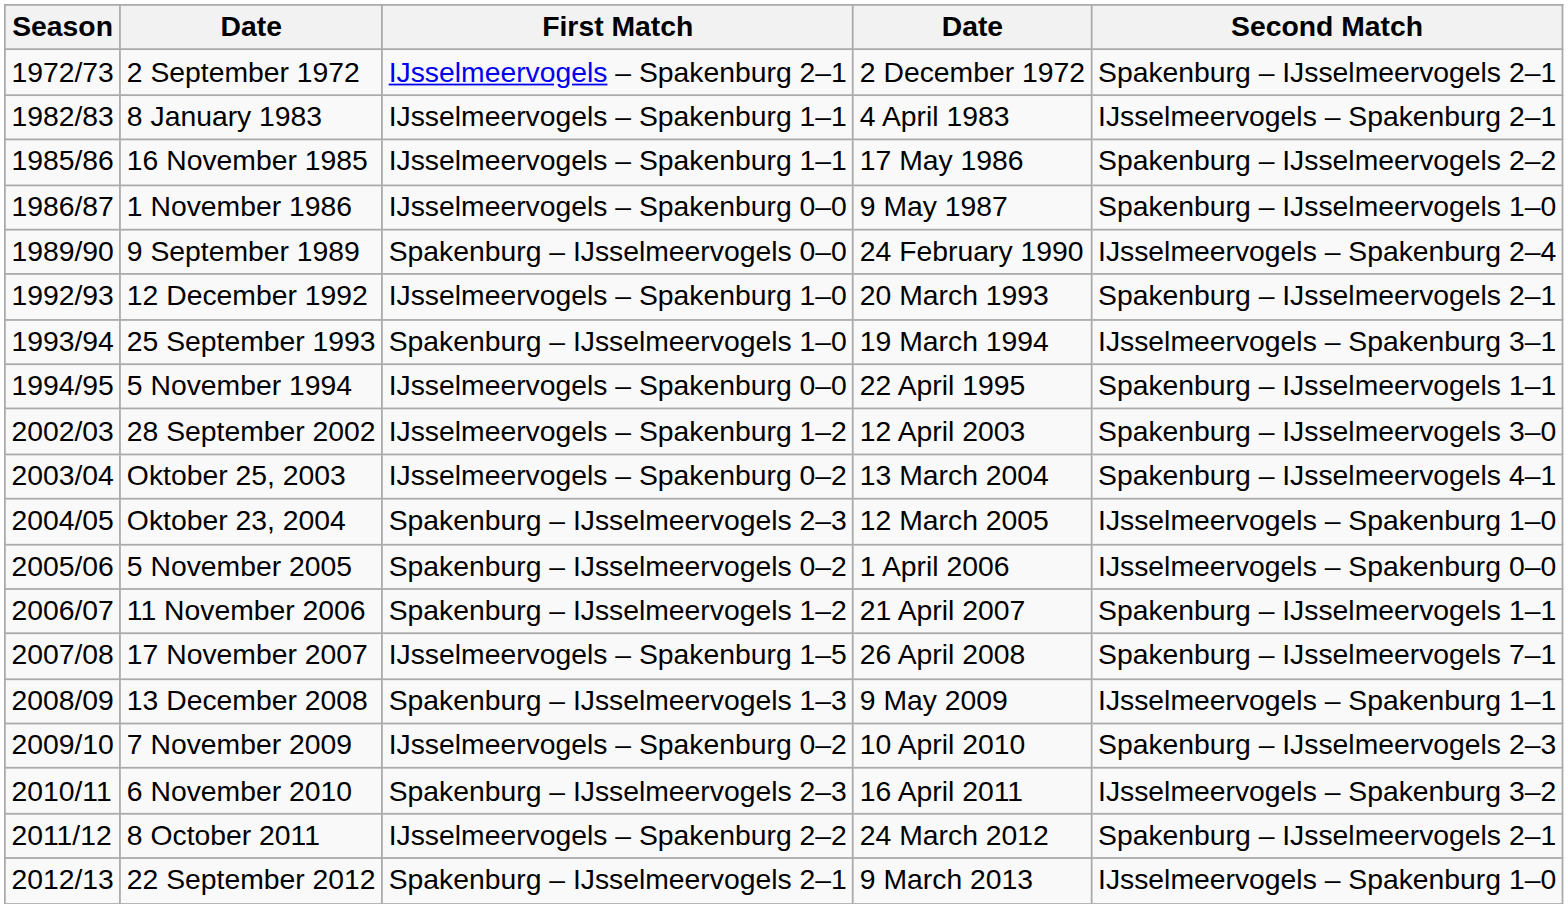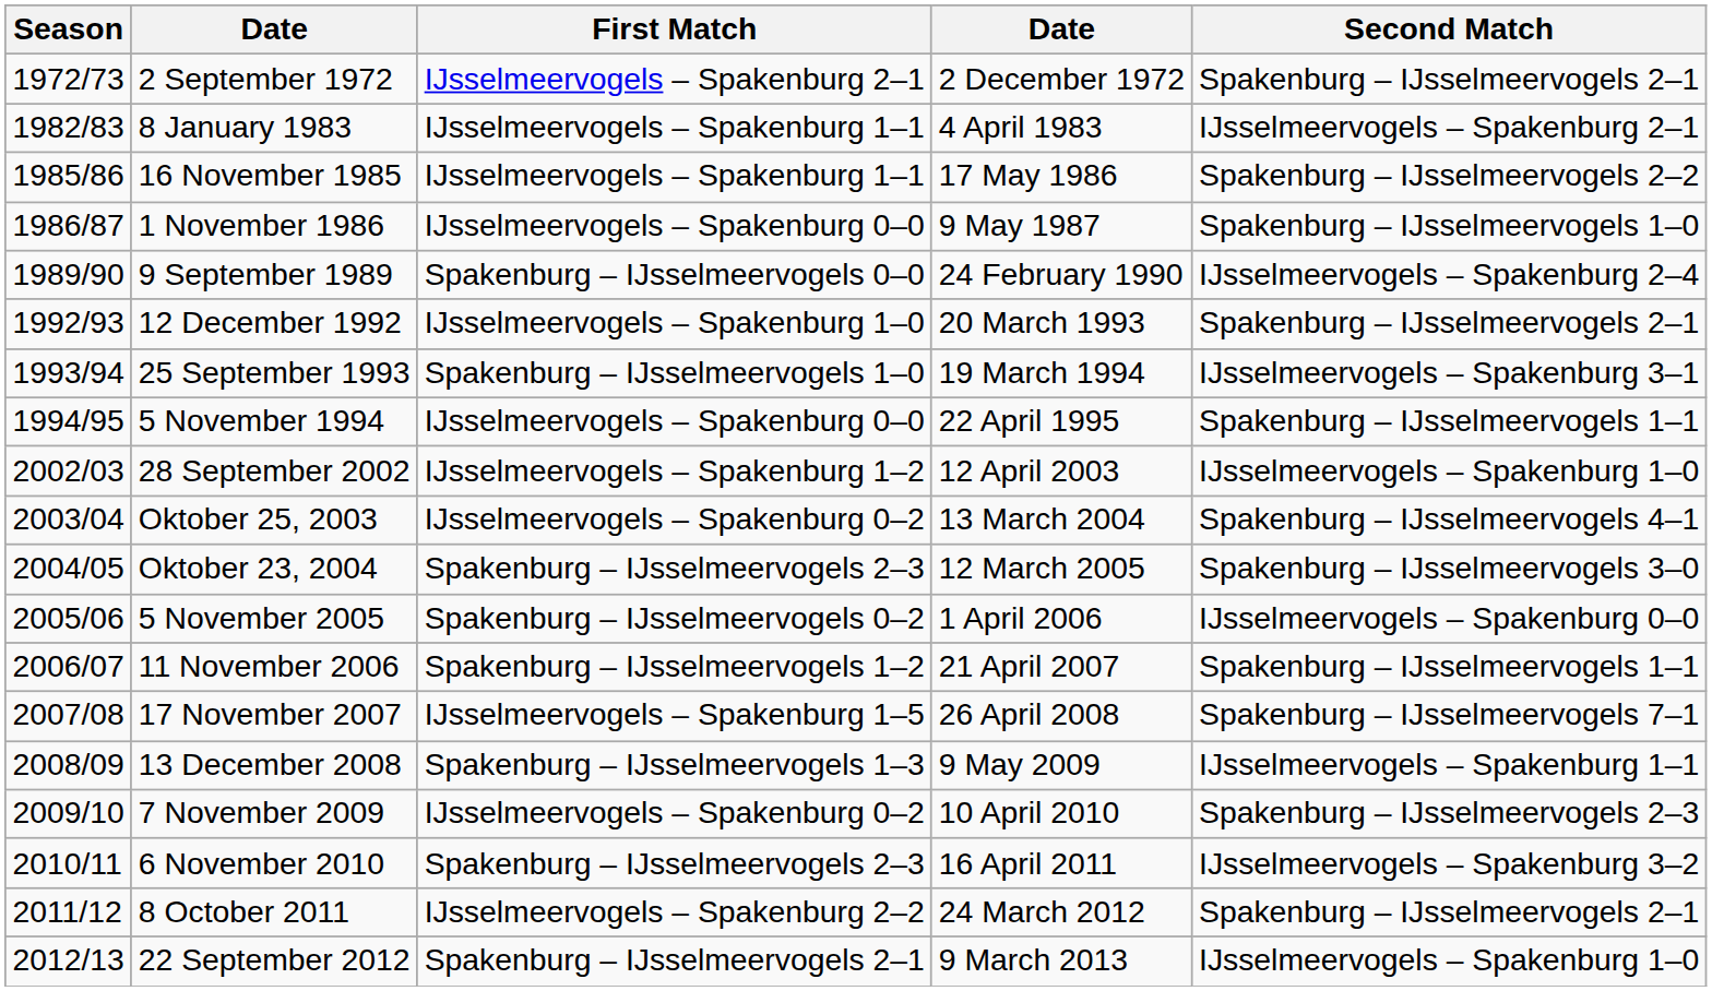 <table class="wikitable">
 <tr>
 <th>Season</th>
 <th>Date</th>
 <th>First Match</th>
 <th>Date</th>
 <th>Second Match</th>
 </tr>
 <tr>
 <td>1972/73</td>
 <td>2 September 1972</td>
 <td><a href='#'>IJsselmeervogels</a> – Spakenburg 2–1</td>
 <td>2 December 1972</td>
 <td>Spakenburg – IJsselmeervogels 2–1</td>
 </tr>
 <tr>
 <td>1982/83</td>
 <td>8 January 1983</td>
 <td>IJsselmeervogels – Spakenburg 1–1</td>
 <td>4 April 1983</td>
 <td>IJsselmeervogels – Spakenburg 2–1</td>
 </tr>
 <tr>
 <td>1985/86</td>
 <td>16 November 1985</td>
 <td>IJsselmeervogels – Spakenburg 1–1</td>
 <td>17 May 1986</td>
 <td>Spakenburg – IJsselmeervogels 2–2</td>
 </tr>
 <tr>
 <td>1986/87</td>
 <td>1 November 1986</td>
 <td>IJsselmeervogels – Spakenburg 0–0</td>
 <td>9 May 1987</td>
 <td>Spakenburg – IJsselmeervogels 1–0</td>
 </tr>
 <tr>
 <td>1989/90</td>
 <td>9 September 1989</td>
 <td>Spakenburg – IJsselmeervogels 0–0</td>
 <td>24 February 1990</td>
 <td>IJsselmeervogels – Spakenburg 2–4</td>
 </tr>
 <tr>
 <td>1992/93</td>
 <td>12 December 1992</td>
 <td>IJsselmeervogels – Spakenburg 1–0</td>
 <td>20 March 1993</td>
 <td>Spakenburg – IJsselmeervogels 2–1</td>
 </tr>
 <tr>
 <td>1993/94</td>
 <td>25 September 1993</td>
 <td>Spakenburg – IJsselmeervogels 1–0</td>
 <td>19 March 1994</td>
 <td>IJsselmeervogels – Spakenburg 3–1</td>
 </tr>
 <tr>
 <td>1994/95</td>
 <td>5 November 1994</td>
 <td>IJsselmeervogels – Spakenburg 0–0</td>
 <td>22 April 1995</td>
 <td>Spakenburg – IJsselmeervogels 1–1</td>
 </tr>
 <tr>
 <td>2002/03</td>
 <td>28 September 2002</td>
 <td>IJsselmeervogels – Spakenburg 1–2</td>
 <td>12 April 2003</td>
-<td>Spakenburg – IJsselmeervogels 3–0</td>
+<td>IJsselmeervogels – Spakenburg 1–0</td>
 </tr>
 <tr>
 <td>2003/04</td>
 <td>Oktober 25, 2003</td>
 <td>IJsselmeervogels – Spakenburg 0–2</td>
 <td>13 March 2004</td>
 <td>Spakenburg – IJsselmeervogels 4–1</td>
 </tr>
 <tr>
 <td>2004/05</td>
 <td>Oktober 23, 2004</td>
 <td>Spakenburg – IJsselmeervogels 2–3</td>
 <td>12 March 2005</td>
-<td>IJsselmeervogels – Spakenburg 1–0</td>
+<td>Spakenburg – IJsselmeervogels 3–0</td>
 </tr>
 <tr>
 <td>2005/06</td>
 <td>5 November 2005</td>
 <td>Spakenburg – IJsselmeervogels 0–2</td>
 <td>1 April 2006</td>
 <td>IJsselmeervogels – Spakenburg 0–0</td>
 </tr>
 <tr>
 <td>2006/07</td>
 <td>11 November 2006</td>
 <td>Spakenburg – IJsselmeervogels 1–2</td>
 <td>21 April 2007</td>
 <td>Spakenburg – IJsselmeervogels 1–1</td>
 </tr>
 <tr>
 <td>2007/08</td>
 <td>17 November 2007</td>
 <td>IJsselmeervogels – Spakenburg 1–5</td>
 <td>26 April 2008</td>
 <td>Spakenburg – IJsselmeervogels 7–1</td>
 </tr>
 <tr>
 <td>2008/09</td>
 <td>13 December 2008</td>
 <td>Spakenburg – IJsselmeervogels 1–3</td>
 <td>9 May 2009</td>
 <td>IJsselmeervogels – Spakenburg 1–1</td>
 </tr>
 <tr>
 <td>2009/10</td>
 <td>7 November 2009</td>
 <td>IJsselmeervogels – Spakenburg 0–2</td>
 <td>10 April 2010</td>
 <td>Spakenburg – IJsselmeervogels 2–3</td>
 </tr>
 <tr>
 <td>2010/11</td>
 <td>6 November 2010</td>
 <td>Spakenburg – IJsselmeervogels 2–3</td>
 <td>16 April 2011</td>
 <td>IJsselmeervogels – Spakenburg 3–2</td>
 </tr>
 <tr>
 <td>2011/12</td>
 <td>8 October 2011</td>
 <td>IJsselmeervogels – Spakenburg 2–2</td>
 <td>24 March 2012</td>
 <td>Spakenburg – IJsselmeervogels 2–1</td>
 </tr>
 <tr>
 <td>2012/13</td>
 <td>22 September 2012</td>
 <td>Spakenburg – IJsselmeervogels 2–1</td>
 <td>9 March 2013</td>
 <td>IJsselmeervogels – Spakenburg 1–0</td>
 </tr>
 </table>
